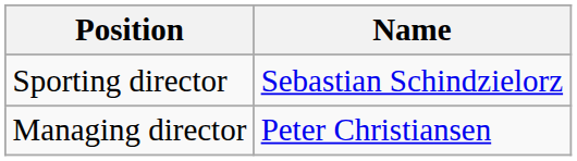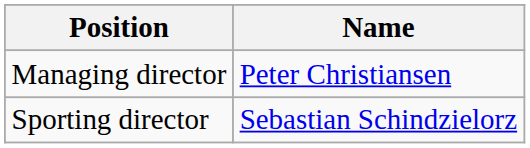 <table class="wikitable" style="text-align:center">
 <tr>
 <th>Position</th>
 <th>Name</th>
 </tr>
 <tr>
+<td align="left">Managing director</td>
+<td align="left"><a href='#'>Peter Christiansen</a></td>
+</tr>
+<tr>
 <td align="left">Sporting director</td>
 <td align="left"><a href='#'>Sebastian Schindzielorz</a></td>
 </tr>
-<tr>
-<td align="left">Managing director</td>
-<td align="left"><a href='#'>Peter Christiansen</a></td>
-</tr>
 </table>
